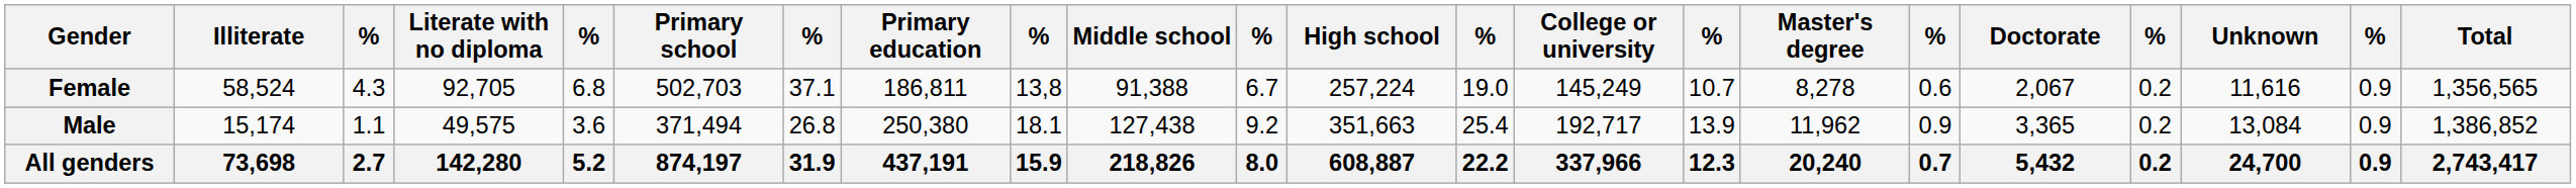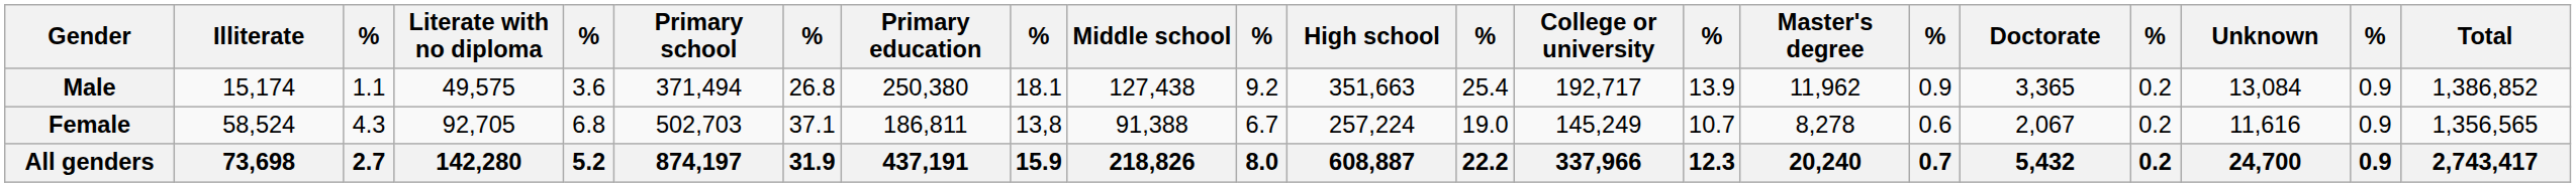 <table class="wikitable">
 <tr>
 <th style="width:80pt;">Gender</th>
 <th style="width:80pt;">Illiterate</th>
 <th style="width:20pt;">%</th>
 <th style="width:80pt;">Literate with no diploma</th>
 <th style="width:20pt;">%</th>
 <th style="width:80pt;">Primary school</th>
 <th style="width:20pt;">%</th>
 <th style="width:80pt;">Primary education</th>
 <th style="width:20pt;">%</th>
 <th style="width:80pt;">Middle school</th>
 <th style="width:20pt;">%</th>
 <th style="width:80pt;">High school</th>
 <th style="width:20pt;">%</th>
 <th style="width:80pt;">College or university</th>
 <th style="width:20pt;">%</th>
 <th style="width:80pt;">Master's degree</th>
 <th style="width:20pt;">%</th>
 <th style="width:80pt;">Doctorate</th>
 <th style="width:20pt;">%</th>
 <th style="width:80pt;">Unknown</th>
 <th style="width:20pt;">%</th>
 <th style="width:80pt;">Total</th>
 </tr>
 <tr>
+<th style="width:80pt;">Male</th>
+<td style="text-align:center;">15,174</td>
+<td style="text-align:center;">1.1</td>
+<td style="text-align:center;">49,575</td>
+<td style="text-align:center;">3.6</td>
+<td style="text-align:center;">371,494</td>
+<td style="text-align:center;">26.8</td>
+<td style="text-align:center;">250,380</td>
+<td style="text-align:center;">18.1</td>
+<td style="text-align:center;">127,438</td>
+<td style="text-align:center;">9.2</td>
+<td style="text-align:center;">351,663</td>
+<td style="text-align:center;">25.4</td>
+<td style="text-align:center;">192,717</td>
+<td style="text-align:center;">13.9</td>
+<td style="text-align:center;">11,962</td>
+<td style="text-align:center;">0.9</td>
+<td style="text-align:center;">3,365</td>
+<td style="text-align:center;">0.2</td>
+<td style="text-align:center;">13,084</td>
+<td style="text-align:center;">0.9</td>
+<td style="text-align:center;">1,386,852</td>
+</tr>
+<tr>
 <th style="width:80pt;">Female</th>
 <td style="text-align:center;">58,524</td>
 <td style="text-align:center;">4.3</td>
 <td style="text-align:center;">92,705</td>
 <td style="text-align:center;">6.8</td>
 <td style="text-align:center;">502,703</td>
 <td style="text-align:center;">37.1</td>
 <td style="text-align:center;">186,811</td>
 <td style="text-align:center;">13,8</td>
 <td style="text-align:center;">91,388</td>
 <td style="text-align:center;">6.7</td>
 <td style="text-align:center;">257,224</td>
 <td style="text-align:center;">19.0</td>
 <td style="text-align:center;">145,249</td>
 <td style="text-align:center;">10.7</td>
 <td style="text-align:center;">8,278</td>
 <td style="text-align:center;">0.6</td>
 <td style="text-align:center;">2,067</td>
 <td style="text-align:center;">0.2</td>
 <td style="text-align:center;">11,616</td>
 <td style="text-align:center;">0.9</td>
 <td style="text-align:center;">1,356,565</td>
-</tr>
-<tr>
-<th style="width:80pt;">Male</th>
-<td style="text-align:center;">15,174</td>
-<td style="text-align:center;">1.1</td>
-<td style="text-align:center;">49,575</td>
-<td style="text-align:center;">3.6</td>
-<td style="text-align:center;">371,494</td>
-<td style="text-align:center;">26.8</td>
-<td style="text-align:center;">250,380</td>
-<td style="text-align:center;">18.1</td>
-<td style="text-align:center;">127,438</td>
-<td style="text-align:center;">9.2</td>
-<td style="text-align:center;">351,663</td>
-<td style="text-align:center;">25.4</td>
-<td style="text-align:center;">192,717</td>
-<td style="text-align:center;">13.9</td>
-<td style="text-align:center;">11,962</td>
-<td style="text-align:center;">0.9</td>
-<td style="text-align:center;">3,365</td>
-<td style="text-align:center;">0.2</td>
-<td style="text-align:center;">13,084</td>
-<td style="text-align:center;">0.9</td>
-<td style="text-align:center;">1,386,852</td>
 </tr>
 <tr>
 <th>All genders</th>
 <th>73,698</th>
 <th>2.7</th>
 <th>142,280</th>
 <th>5.2</th>
 <th>874,197</th>
 <th>31.9</th>
 <th>437,191</th>
 <th>15.9</th>
 <th>218,826</th>
 <th>8.0</th>
 <th>608,887</th>
 <th>22.2</th>
 <th>337,966</th>
 <th>12.3</th>
 <th>20,240</th>
 <th>0.7</th>
 <th>5,432</th>
 <th>0.2</th>
 <th>24,700</th>
 <th>0.9</th>
 <th>2,743,417</th>
 </tr>
 </table>
